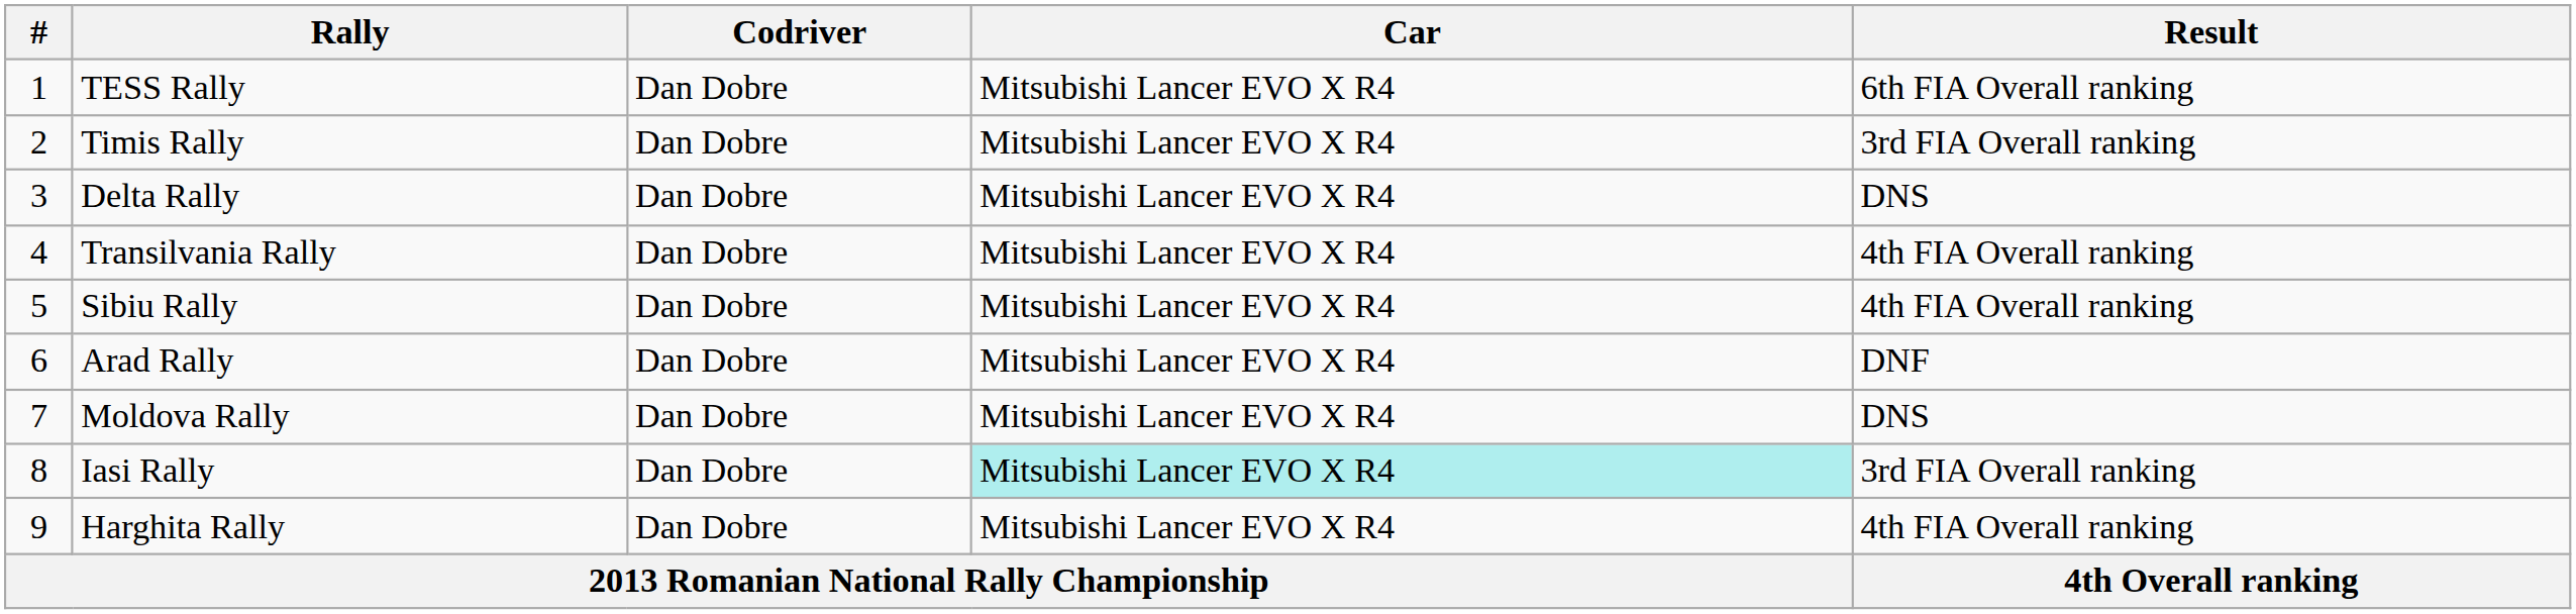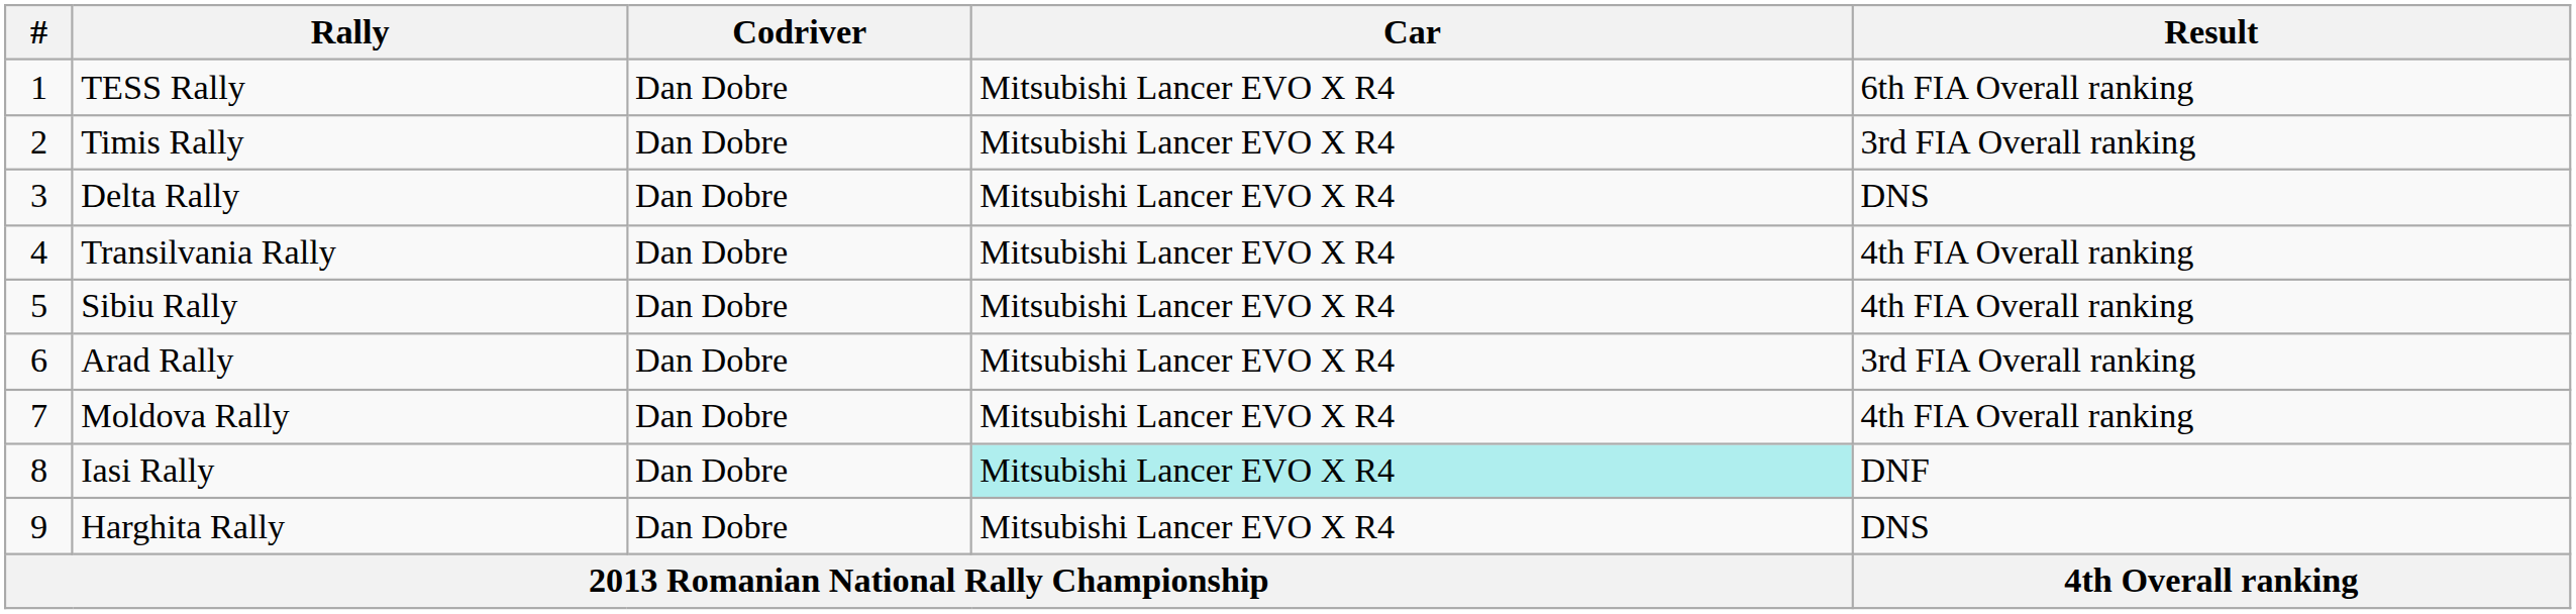 <table class="wikitable" width="75%">
 <tr>
 <th>#</th>
 <th>Rally</th>
 <th>Codriver</th>
 <th>Car</th>
 <th>Result</th>
 </tr>
 <tr>
 <td align="center">1</td>
 <td>TESS Rally</td>
 <td>Dan Dobre</td>
 <td>Mitsubishi Lancer EVO X R4</td>
 <td>6th FIA Overall ranking</td>
 </tr>
 <tr>
 <td align="center">2</td>
 <td>Timis Rally</td>
 <td>Dan Dobre</td>
 <td>Mitsubishi Lancer EVO X R4</td>
 <td>3rd FIA Overall ranking</td>
 </tr>
 <tr>
 <td align="center">3</td>
 <td>Delta Rally</td>
 <td>Dan Dobre</td>
 <td>Mitsubishi Lancer EVO X R4</td>
 <td>DNS</td>
 </tr>
 <tr>
 <td align="center">4</td>
 <td>Transilvania Rally</td>
 <td>Dan Dobre</td>
 <td>Mitsubishi Lancer EVO X R4</td>
 <td>4th FIA Overall ranking</td>
 </tr>
 <tr>
 <td align="center">5</td>
 <td>Sibiu Rally</td>
 <td>Dan Dobre</td>
 <td>Mitsubishi Lancer EVO X R4</td>
 <td>4th FIA Overall ranking</td>
 </tr>
 <tr>
 <td align="center">6</td>
 <td>Arad Rally</td>
 <td>Dan Dobre</td>
 <td>Mitsubishi Lancer EVO X R4</td>
-<td>DNF</td>
+<td>3rd FIA Overall ranking</td>
 </tr>
 <tr>
 <td align="center">7</td>
 <td>Moldova Rally</td>
 <td>Dan Dobre</td>
 <td>Mitsubishi Lancer EVO X R4</td>
-<td>DNS</td>
+<td>4th FIA Overall ranking</td>
 </tr>
 <tr>
 <td align="center">8</td>
 <td>Iasi Rally</td>
 <td>Dan Dobre</td>
 <td style="background: paleturquoise;">Mitsubishi Lancer EVO X R4</td>
-<td>3rd FIA Overall ranking</td>
+<td>DNF</td>
 </tr>
 <tr>
 <td align="center">9</td>
 <td>Harghita Rally</td>
 <td>Dan Dobre</td>
 <td>Mitsubishi Lancer EVO X R4</td>
-<td>4th FIA Overall ranking</td>
+<td>DNS</td>
 </tr>
 <tr>
 <th scope="row" colspan=4>2013 Romanian National Rally Championship</th>
 <th>4th Overall ranking</th>
 </tr>
 </table>
